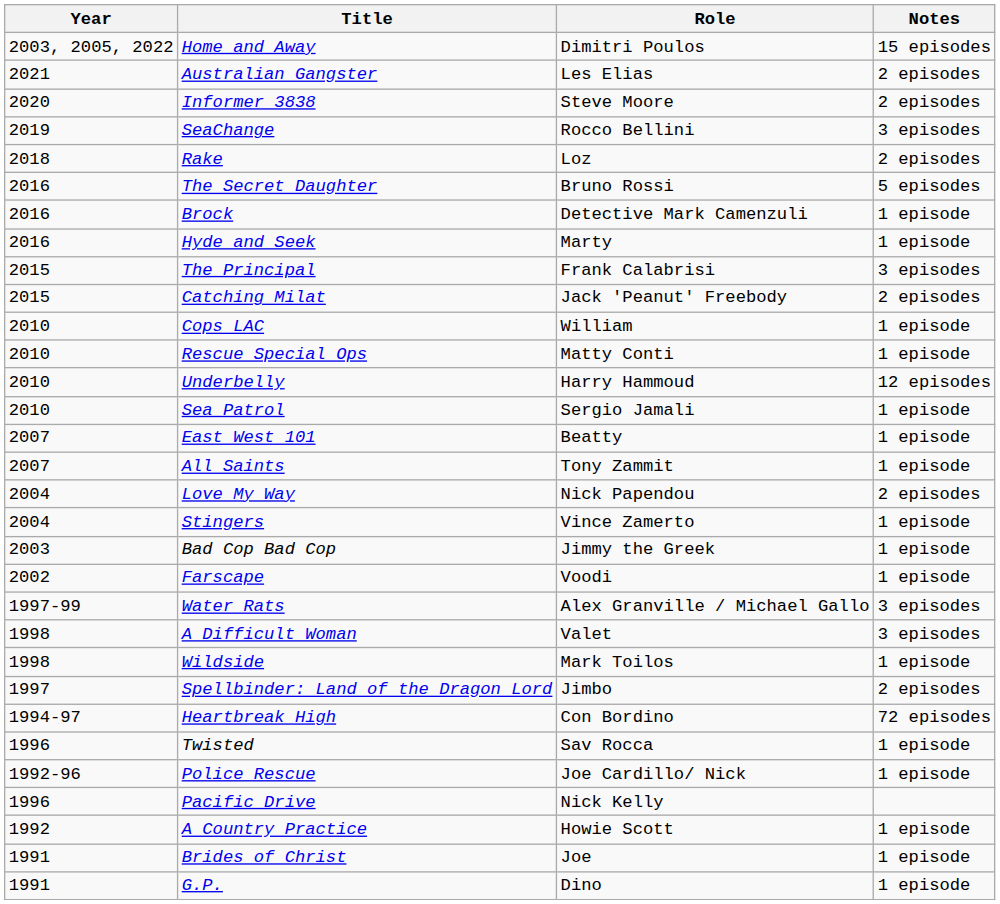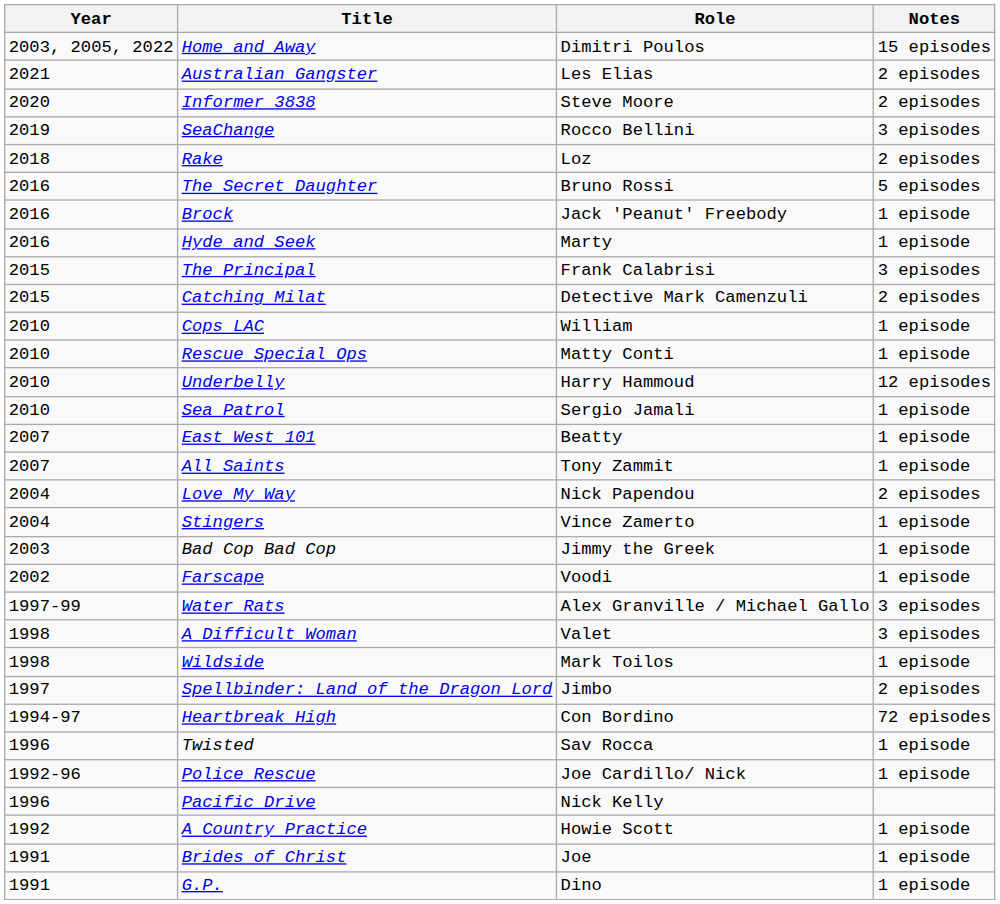 <table class="wikitable">
 <tr>
 <th>Year</th>
 <th>Title</th>
 <th>Role</th>
 <th>Notes</th>
 </tr>
 <tr>
 <td>2003, 2005, 2022</td>
 <td><em><a href='#'>Home and Away</a></em></td>
 <td>Dimitri Poulos</td>
 <td>15 episodes</td>
 </tr>
 <tr>
 <td>2021</td>
 <td><em><a href='#'>Australian Gangster</a></em></td>
 <td>Les Elias</td>
 <td>2 episodes</td>
 </tr>
 <tr>
 <td>2020</td>
 <td><em><a href='#'>Informer 3838</a></em></td>
 <td>Steve Moore</td>
 <td>2 episodes</td>
 </tr>
 <tr>
 <td>2019</td>
 <td><em><a href='#'>SeaChange</a></em></td>
 <td>Rocco Bellini</td>
 <td>3 episodes</td>
 </tr>
 <tr>
 <td>2018</td>
 <td><em><a href='#'>Rake</a></em></td>
 <td>Loz</td>
 <td>2 episodes</td>
 </tr>
 <tr>
 <td>2016</td>
 <td><em><a href='#'>The Secret Daughter</a></em></td>
 <td>Bruno Rossi</td>
 <td>5 episodes</td>
 </tr>
 <tr>
 <td>2016</td>
 <td><em><a href='#'>Brock</a></em></td>
-<td>Detective Mark Camenzuli</td>
+<td>Jack 'Peanut' Freebody</td>
 <td>1 episode</td>
 </tr>
 <tr>
 <td>2016</td>
 <td><em><a href='#'>Hyde and Seek</a></em></td>
 <td>Marty</td>
 <td>1 episode</td>
 </tr>
 <tr>
 <td>2015</td>
 <td><em><a href='#'>The Principal</a></em></td>
 <td>Frank Calabrisi</td>
 <td>3 episodes</td>
 </tr>
 <tr>
 <td>2015</td>
 <td><em><a href='#'>Catching Milat</a></em></td>
-<td>Jack 'Peanut' Freebody</td>
+<td>Detective Mark Camenzuli</td>
 <td>2 episodes</td>
 </tr>
 <tr>
 <td>2010</td>
 <td><em><a href='#'>Cops LAC</a></em></td>
 <td>William</td>
 <td>1 episode</td>
 </tr>
 <tr>
 <td>2010</td>
 <td><em><a href='#'>Rescue Special Ops</a></em></td>
 <td>Matty Conti</td>
 <td>1 episode</td>
 </tr>
 <tr>
 <td>2010</td>
 <td><em><a href='#'>Underbelly</a></em></td>
 <td>Harry Hammoud</td>
 <td>12 episodes</td>
 </tr>
 <tr>
 <td>2010</td>
 <td><em><a href='#'>Sea Patrol</a></em></td>
 <td>Sergio Jamali</td>
 <td>1 episode</td>
 </tr>
 <tr>
 <td>2007</td>
 <td><em><a href='#'>East West 101</a></em></td>
 <td>Beatty</td>
 <td>1 episode</td>
 </tr>
 <tr>
 <td>2007</td>
 <td><em><a href='#'>All Saints</a></em></td>
 <td>Tony Zammit</td>
 <td>1 episode</td>
 </tr>
 <tr>
 <td>2004</td>
 <td><em><a href='#'>Love My Way</a></em></td>
 <td>Nick Papendou</td>
 <td>2 episodes</td>
 </tr>
 <tr>
 <td>2004</td>
 <td><em><a href='#'>Stingers</a></em></td>
 <td>Vince Zamerto</td>
 <td>1 episode</td>
 </tr>
 <tr>
 <td>2003</td>
 <td><em>Bad Cop Bad Cop</em></td>
 <td>Jimmy the Greek</td>
 <td>1 episode</td>
 </tr>
 <tr>
 <td>2002</td>
 <td><em><a href='#'>Farscape</a></em></td>
 <td>Voodi</td>
 <td>1 episode</td>
 </tr>
 <tr>
 <td>1997-99</td>
 <td><em><a href='#'>Water Rats</a></em></td>
 <td>Alex Granville / Michael Gallo</td>
 <td>3 episodes</td>
 </tr>
 <tr>
 <td>1998</td>
 <td><em><a href='#'>A Difficult Woman</a></em></td>
 <td>Valet</td>
 <td>3 episodes</td>
 </tr>
 <tr>
 <td>1998</td>
 <td><em><a href='#'>Wildside</a></em></td>
 <td>Mark Toilos</td>
 <td>1 episode</td>
 </tr>
 <tr>
 <td>1997</td>
 <td><em><a href='#'>Spellbinder: Land of the Dragon Lord</a></em></td>
 <td>Jimbo</td>
 <td>2 episodes</td>
 </tr>
 <tr>
 <td>1994-97</td>
 <td><em><a href='#'>Heartbreak High</a></em></td>
 <td>Con Bordino</td>
 <td>72 episodes</td>
 </tr>
 <tr>
 <td>1996</td>
 <td><em>Twisted</em></td>
 <td>Sav Rocca</td>
 <td>1 episode</td>
 </tr>
 <tr>
 <td>1992-96</td>
 <td><em><a href='#'>Police Rescue</a></em></td>
 <td>Joe Cardillo/ Nick</td>
 <td>1 episode</td>
 </tr>
 <tr>
 <td>1996</td>
 <td><em><a href='#'>Pacific Drive</a></em></td>
 <td>Nick Kelly</td>
 <td></td>
 </tr>
 <tr>
 <td>1992</td>
 <td><em><a href='#'>A Country Practice</a></em></td>
 <td>Howie Scott</td>
 <td>1 episode</td>
 </tr>
 <tr>
 <td>1991</td>
 <td><em><a href='#'>Brides of Christ</a></em></td>
 <td>Joe</td>
 <td>1 episode</td>
 </tr>
 <tr>
 <td>1991</td>
 <td><em><a href='#'>G.P.</a></em></td>
 <td>Dino</td>
 <td>1 episode</td>
 </tr>
 </table>
